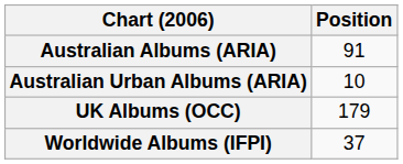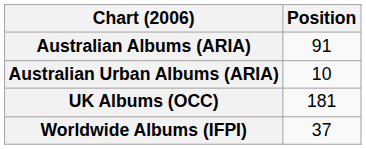 <table class="wikitable sortable plainrowheaders" style="text-align:center">
 <tr>
 <th scope="col">Chart (2006)</th>
 <th scope="col">Position</th>
 </tr>
 <tr>
 <th scope="row">Australian Albums (ARIA)</th>
 <td>91</td>
 </tr>
 <tr>
 <th scope="row">Australian Urban Albums (ARIA)</th>
 <td>10</td>
 </tr>
 <tr>
 <th scope="row">UK Albums (OCC)</th>
-<td>179</td>
+<td>181</td>
 </tr>
 <tr>
 <th scope="row">Worldwide Albums (IFPI)</th>
 <td>37</td>
 </tr>
 </table>
